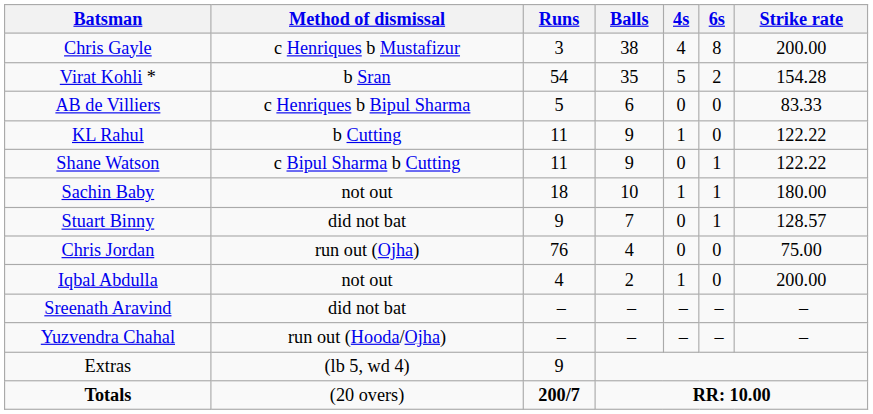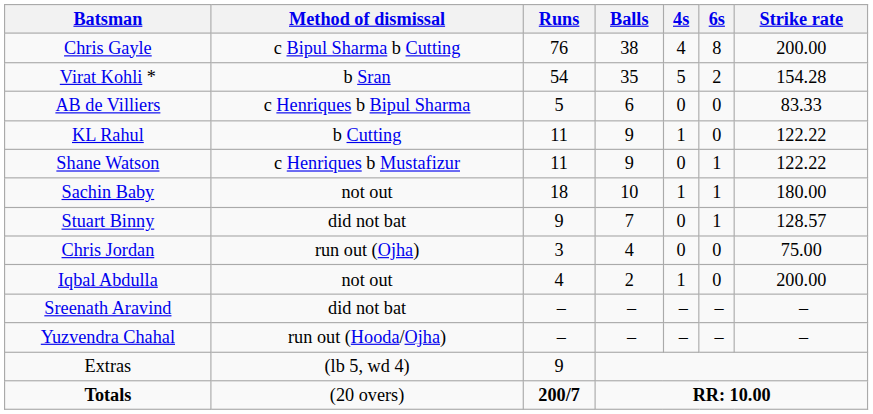 <table class="wikitable" style="text-align: center; width: 60%;">
 <tr>
 <th><a href='#'>Batsman</a></th>
 <th><a href='#'>Method of dismissal</a></th>
 <th><a href='#'>Runs</a></th>
 <th><a href='#'>Balls</a></th>
 <th><a href='#'>4s</a></th>
 <th><a href='#'>6s</a></th>
 <th><a href='#'>Strike rate</a></th>
 </tr>
 <tr>
 <td><a href='#'>Chris Gayle</a></td>
-<td>c <a href='#'>Henriques</a> b <a href='#'>Mustafizur</a></td>
-<td>3</td>
+<td>c <a href='#'>Bipul Sharma</a> b <a href='#'>Cutting</a></td>
+<td>76</td>
 <td>38</td>
 <td>4</td>
 <td>8</td>
 <td>200.00</td>
 </tr>
 <tr>
 <td><a href='#'>Virat Kohli</a> *</td>
 <td>b <a href='#'>Sran</a></td>
 <td>54</td>
 <td>35</td>
 <td>5</td>
 <td>2</td>
 <td>154.28</td>
 </tr>
 <tr>
 <td><a href='#'>AB de Villiers</a></td>
 <td>c <a href='#'>Henriques</a> b <a href='#'>Bipul Sharma</a></td>
 <td>5</td>
 <td>6</td>
 <td>0</td>
 <td>0</td>
 <td>83.33</td>
 </tr>
 <tr>
 <td><a href='#'>KL Rahul</a> </td>
 <td>b <a href='#'>Cutting</a></td>
 <td>11</td>
 <td>9</td>
 <td>1</td>
 <td>0</td>
 <td>122.22</td>
 </tr>
 <tr>
 <td><a href='#'>Shane Watson</a></td>
-<td>c <a href='#'>Bipul Sharma</a> b <a href='#'>Cutting</a></td>
+<td>c <a href='#'>Henriques</a> b <a href='#'>Mustafizur</a></td>
 <td>11</td>
 <td>9</td>
 <td>0</td>
 <td>1</td>
 <td>122.22</td>
 </tr>
 <tr>
 <td><a href='#'>Sachin Baby</a></td>
 <td>not out</td>
 <td>18</td>
 <td>10</td>
 <td>1</td>
 <td>1</td>
 <td>180.00</td>
 </tr>
 <tr>
 <td><a href='#'>Stuart Binny</a></td>
 <td>did not bat</td>
 <td>9</td>
 <td>7</td>
 <td>0</td>
 <td>1</td>
 <td>128.57</td>
 </tr>
 <tr>
 <td><a href='#'>Chris Jordan</a></td>
 <td>run out (<a href='#'>Ojha</a>)</td>
-<td>76</td>
+<td>3</td>
 <td>4</td>
 <td>0</td>
 <td>0</td>
 <td>75.00</td>
 </tr>
 <tr>
 <td><a href='#'>Iqbal Abdulla</a></td>
 <td>not out</td>
 <td>4</td>
 <td>2</td>
 <td>1</td>
 <td>0</td>
 <td>200.00</td>
 </tr>
 <tr>
 <td><a href='#'>Sreenath Aravind</a></td>
 <td>did not bat</td>
 <td> –</td>
 <td> –</td>
 <td> –</td>
 <td> –</td>
 <td> –</td>
 </tr>
 <tr>
 <td><a href='#'>Yuzvendra Chahal</a></td>
 <td>run out (<a href='#'>Hooda</a>/<a href='#'>Ojha</a>)</td>
 <td> –</td>
 <td> –</td>
 <td> –</td>
 <td> –</td>
 <td> –</td>
 </tr>
 <tr>
 <td>Extras</td>
 <td>(lb 5, wd 4)</td>
 <td>9</td>
 <td colspan="4"></td>
 </tr>
 <tr>
 <td><strong>Totals</strong></td>
 <td>(20 overs)</td>
 <td><strong>200/7</strong></td>
 <td colspan="4"><strong>RR: 10.00</strong></td>
 </tr>
 </table>
